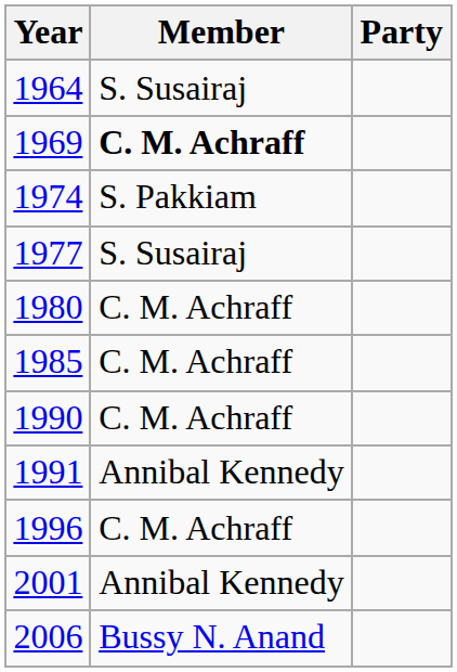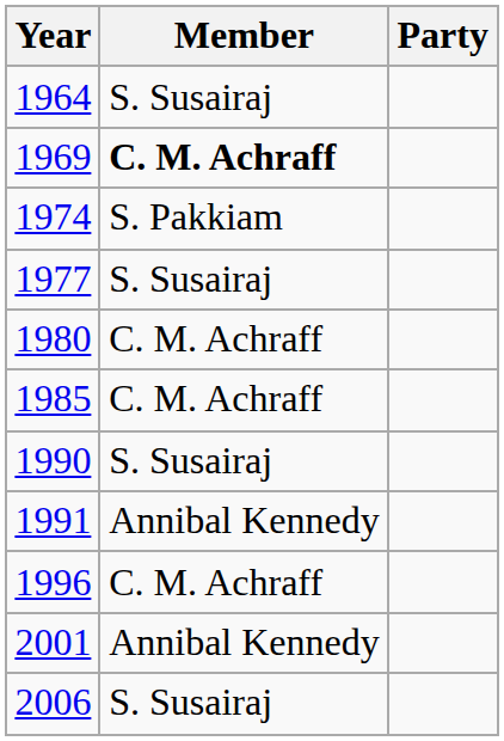 <table class="wikitable sortable">
 <tr>
 <th>Year</th>
 <th>Member</th>
 <th colspan=2>Party</th>
 </tr>
 <tr>
 <td><a href='#'>1964</a></td>
 <td>S. Susairaj</td>
 <td></td>
 </tr>
 <tr>
 <td><a href='#'>1969</a></td>
 <td><strong>C. M. Achraff</strong></td>
 <td></td>
 </tr>
 <tr>
 <td><a href='#'>1974</a></td>
 <td>S. Pakkiam</td>
 <td></td>
 </tr>
 <tr>
 <td><a href='#'>1977</a></td>
 <td>S. Susairaj</td>
 <td></td>
 </tr>
 <tr>
 <td><a href='#'>1980</a></td>
 <td>C. M. Achraff</td>
 <td></td>
 </tr>
 <tr>
 <td><a href='#'>1985</a></td>
 <td>C. M. Achraff</td>
 <td></td>
 </tr>
 <tr>
 <td><a href='#'>1990</a></td>
-<td>C. M. Achraff</td>
+<td>S. Susairaj</td>
 <td></td>
 </tr>
 <tr>
 <td><a href='#'>1991</a></td>
 <td>Annibal Kennedy</td>
 <td></td>
 </tr>
 <tr>
 <td><a href='#'>1996</a></td>
 <td>C. M. Achraff</td>
 <td></td>
 </tr>
 <tr>
 <td><a href='#'>2001</a></td>
 <td>Annibal Kennedy</td>
 <td></td>
 </tr>
 <tr>
 <td><a href='#'>2006</a></td>
-<td><a href='#'>Bussy N. Anand</a></td>
+<td>S. Susairaj</td>
 <td></td>
 </tr>
 </table>
